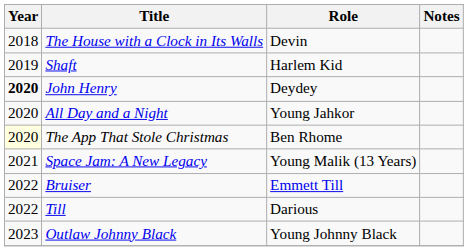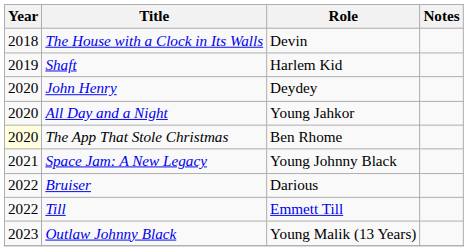 <table class="wikitable sortable">
 <tr>
 <th>Year</th>
 <th>Title</th>
 <th>Role</th>
 <th class="unsortable">Notes</th>
 </tr>
 <tr>
 <td>2018</td>
 <td><em><a href='#'>The House with a Clock in Its Walls</a></em></td>
 <td>Devin</td>
 <td></td>
 </tr>
 <tr>
 <td>2019</td>
 <td><em><a href='#'>Shaft</a></em></td>
 <td>Harlem Kid</td>
 <td></td>
 </tr>
 <tr>
-<td><strong>2020</strong></td>
+<td>2020</td>
 <td><em><a href='#'>John Henry</a></em></td>
 <td>Deydey</td>
 <td></td>
 </tr>
 <tr>
 <td>2020</td>
 <td><em><a href='#'>All Day and a Night</a></em></td>
 <td>Young Jahkor</td>
 <td></td>
 </tr>
 <tr>
 <td style="background: lightyellow;">2020</td>
 <td><em>The App That Stole Christmas</em></td>
 <td>Ben Rhome</td>
 <td></td>
 </tr>
 <tr>
 <td>2021</td>
 <td><em><a href='#'>Space Jam: A New Legacy</a></em></td>
-<td>Young Malik (13 Years)</td>
+<td>Young Johnny Black</td>
 <td></td>
 </tr>
 <tr>
 <td>2022</td>
 <td><em><a href='#'>Bruiser</a></em></td>
-<td><a href='#'>Emmett Till</a></td>
+<td>Darious</td>
 <td></td>
 </tr>
 <tr>
 <td>2022</td>
 <td><em><a href='#'>Till</a></em></td>
-<td>Darious</td>
+<td><a href='#'>Emmett Till</a></td>
 <td></td>
 </tr>
 <tr>
 <td>2023</td>
 <td><em><a href='#'>Outlaw Johnny Black</a></em></td>
-<td>Young Johnny Black</td>
+<td>Young Malik (13 Years)</td>
 <td></td>
 </tr>
 <tr>
 </tr>
 </table>
